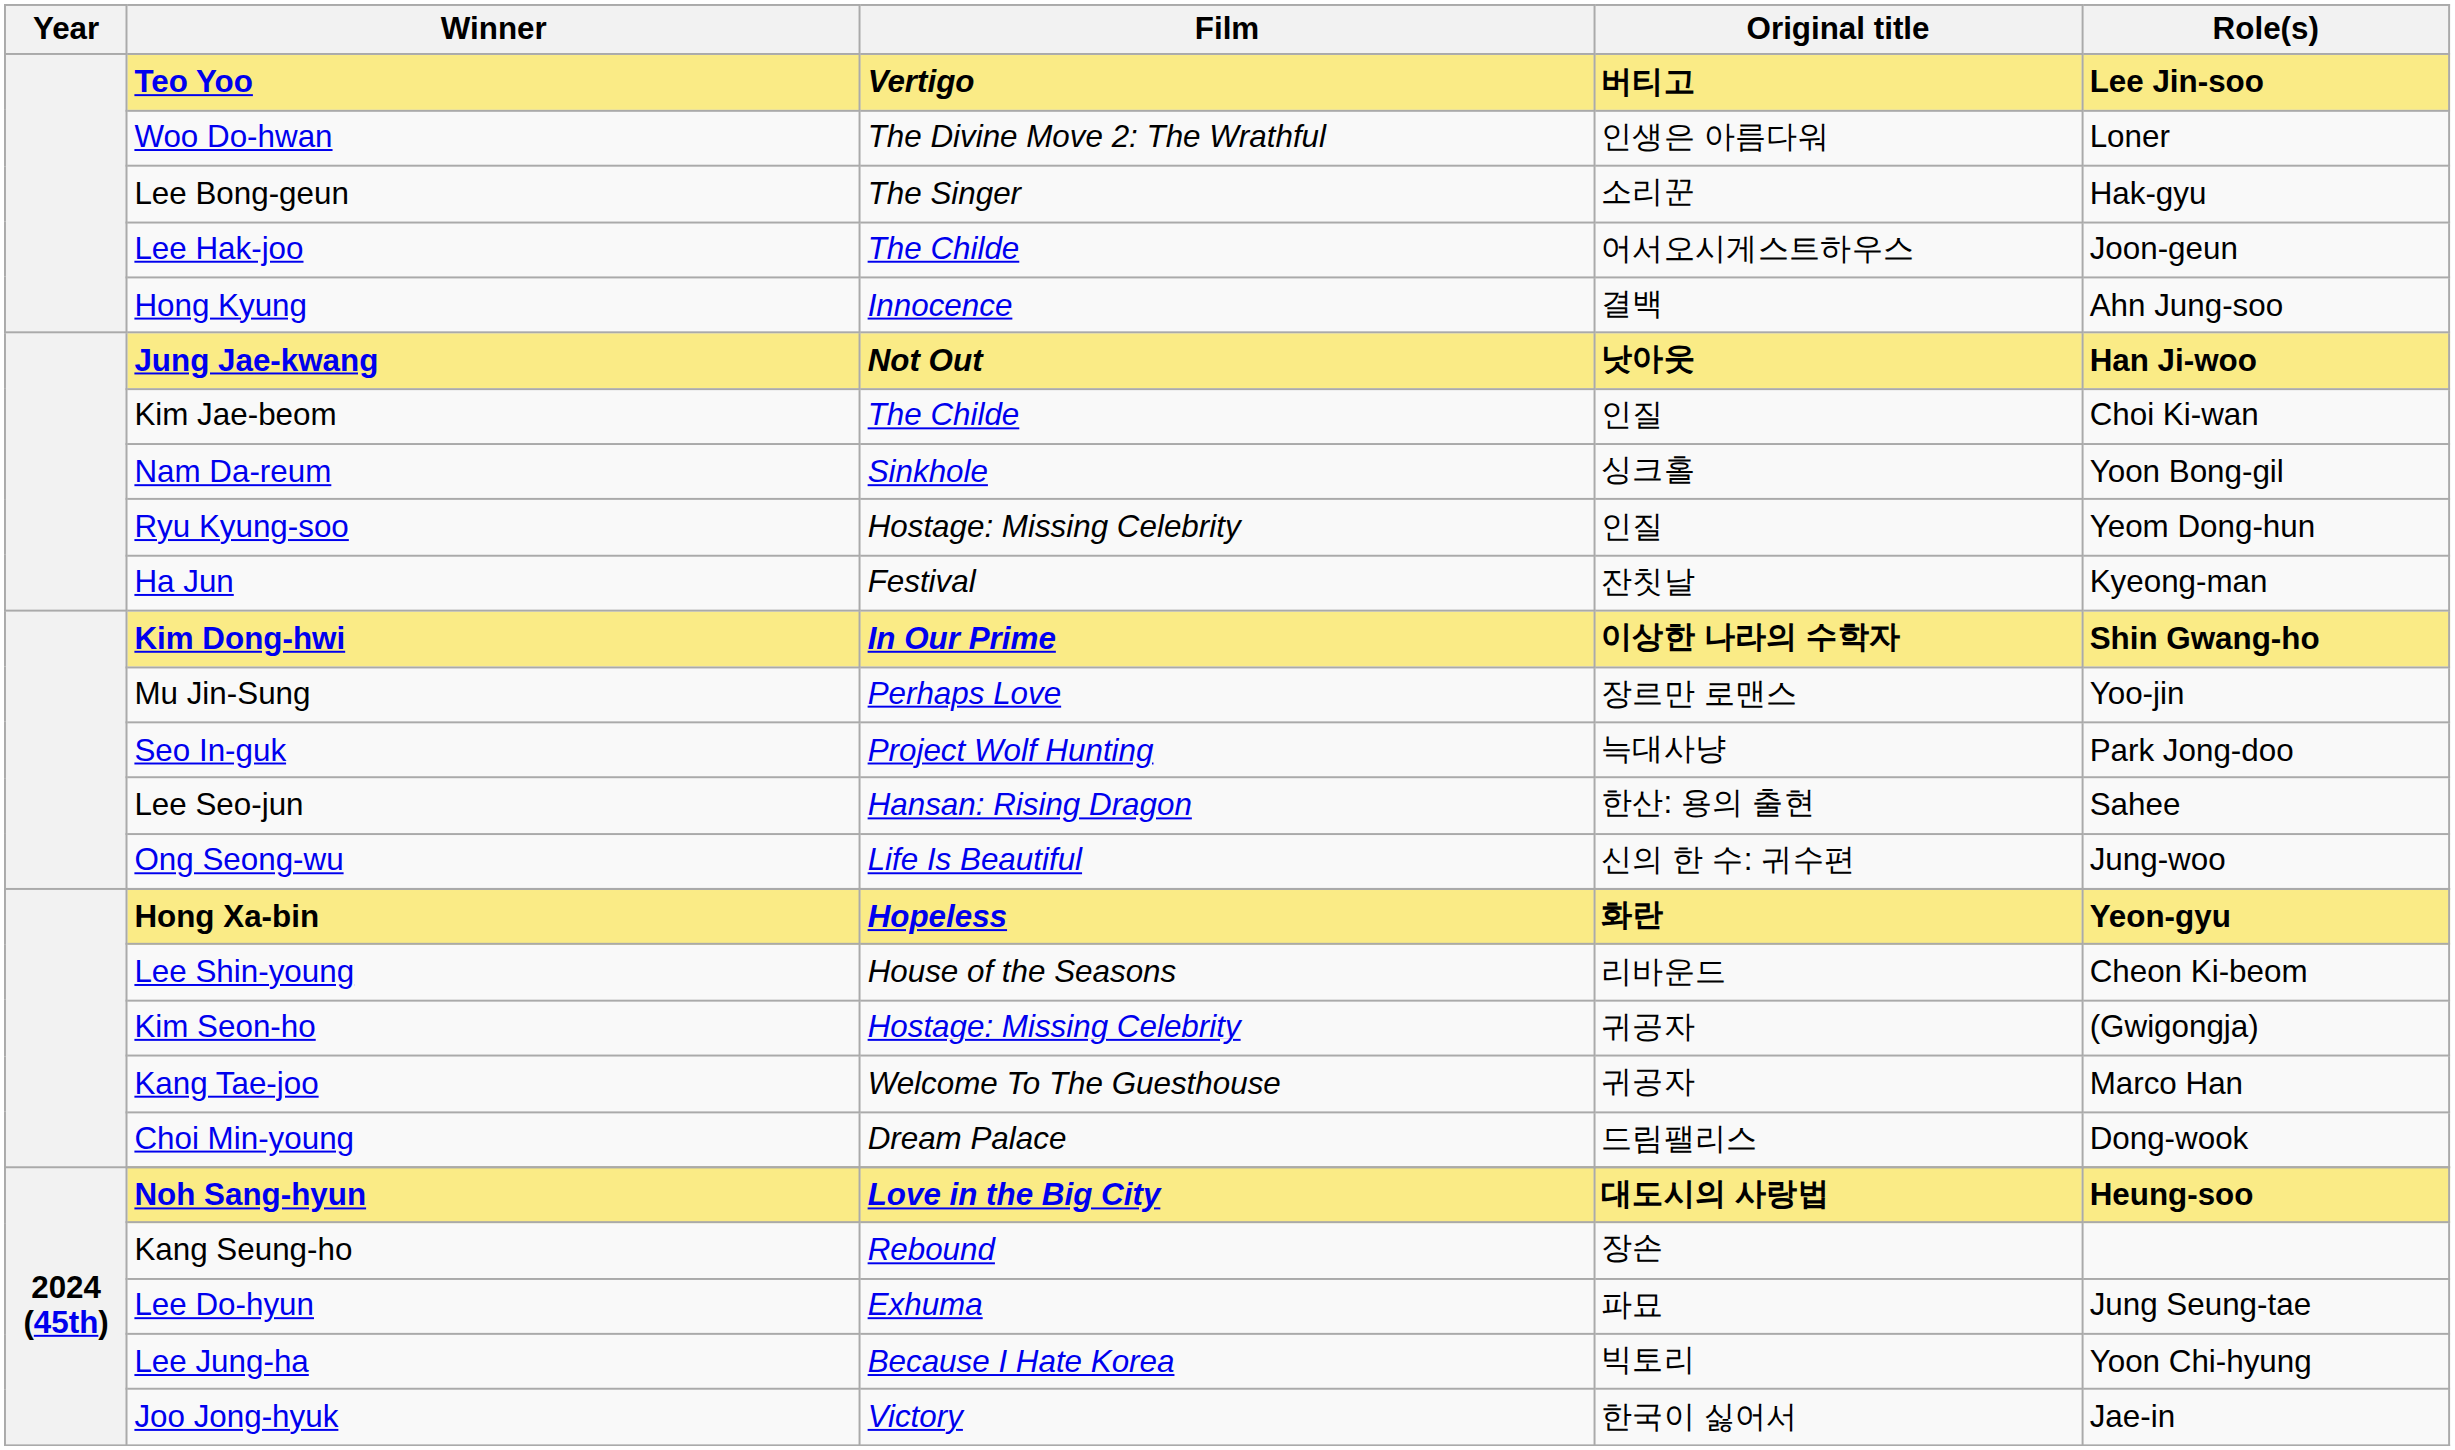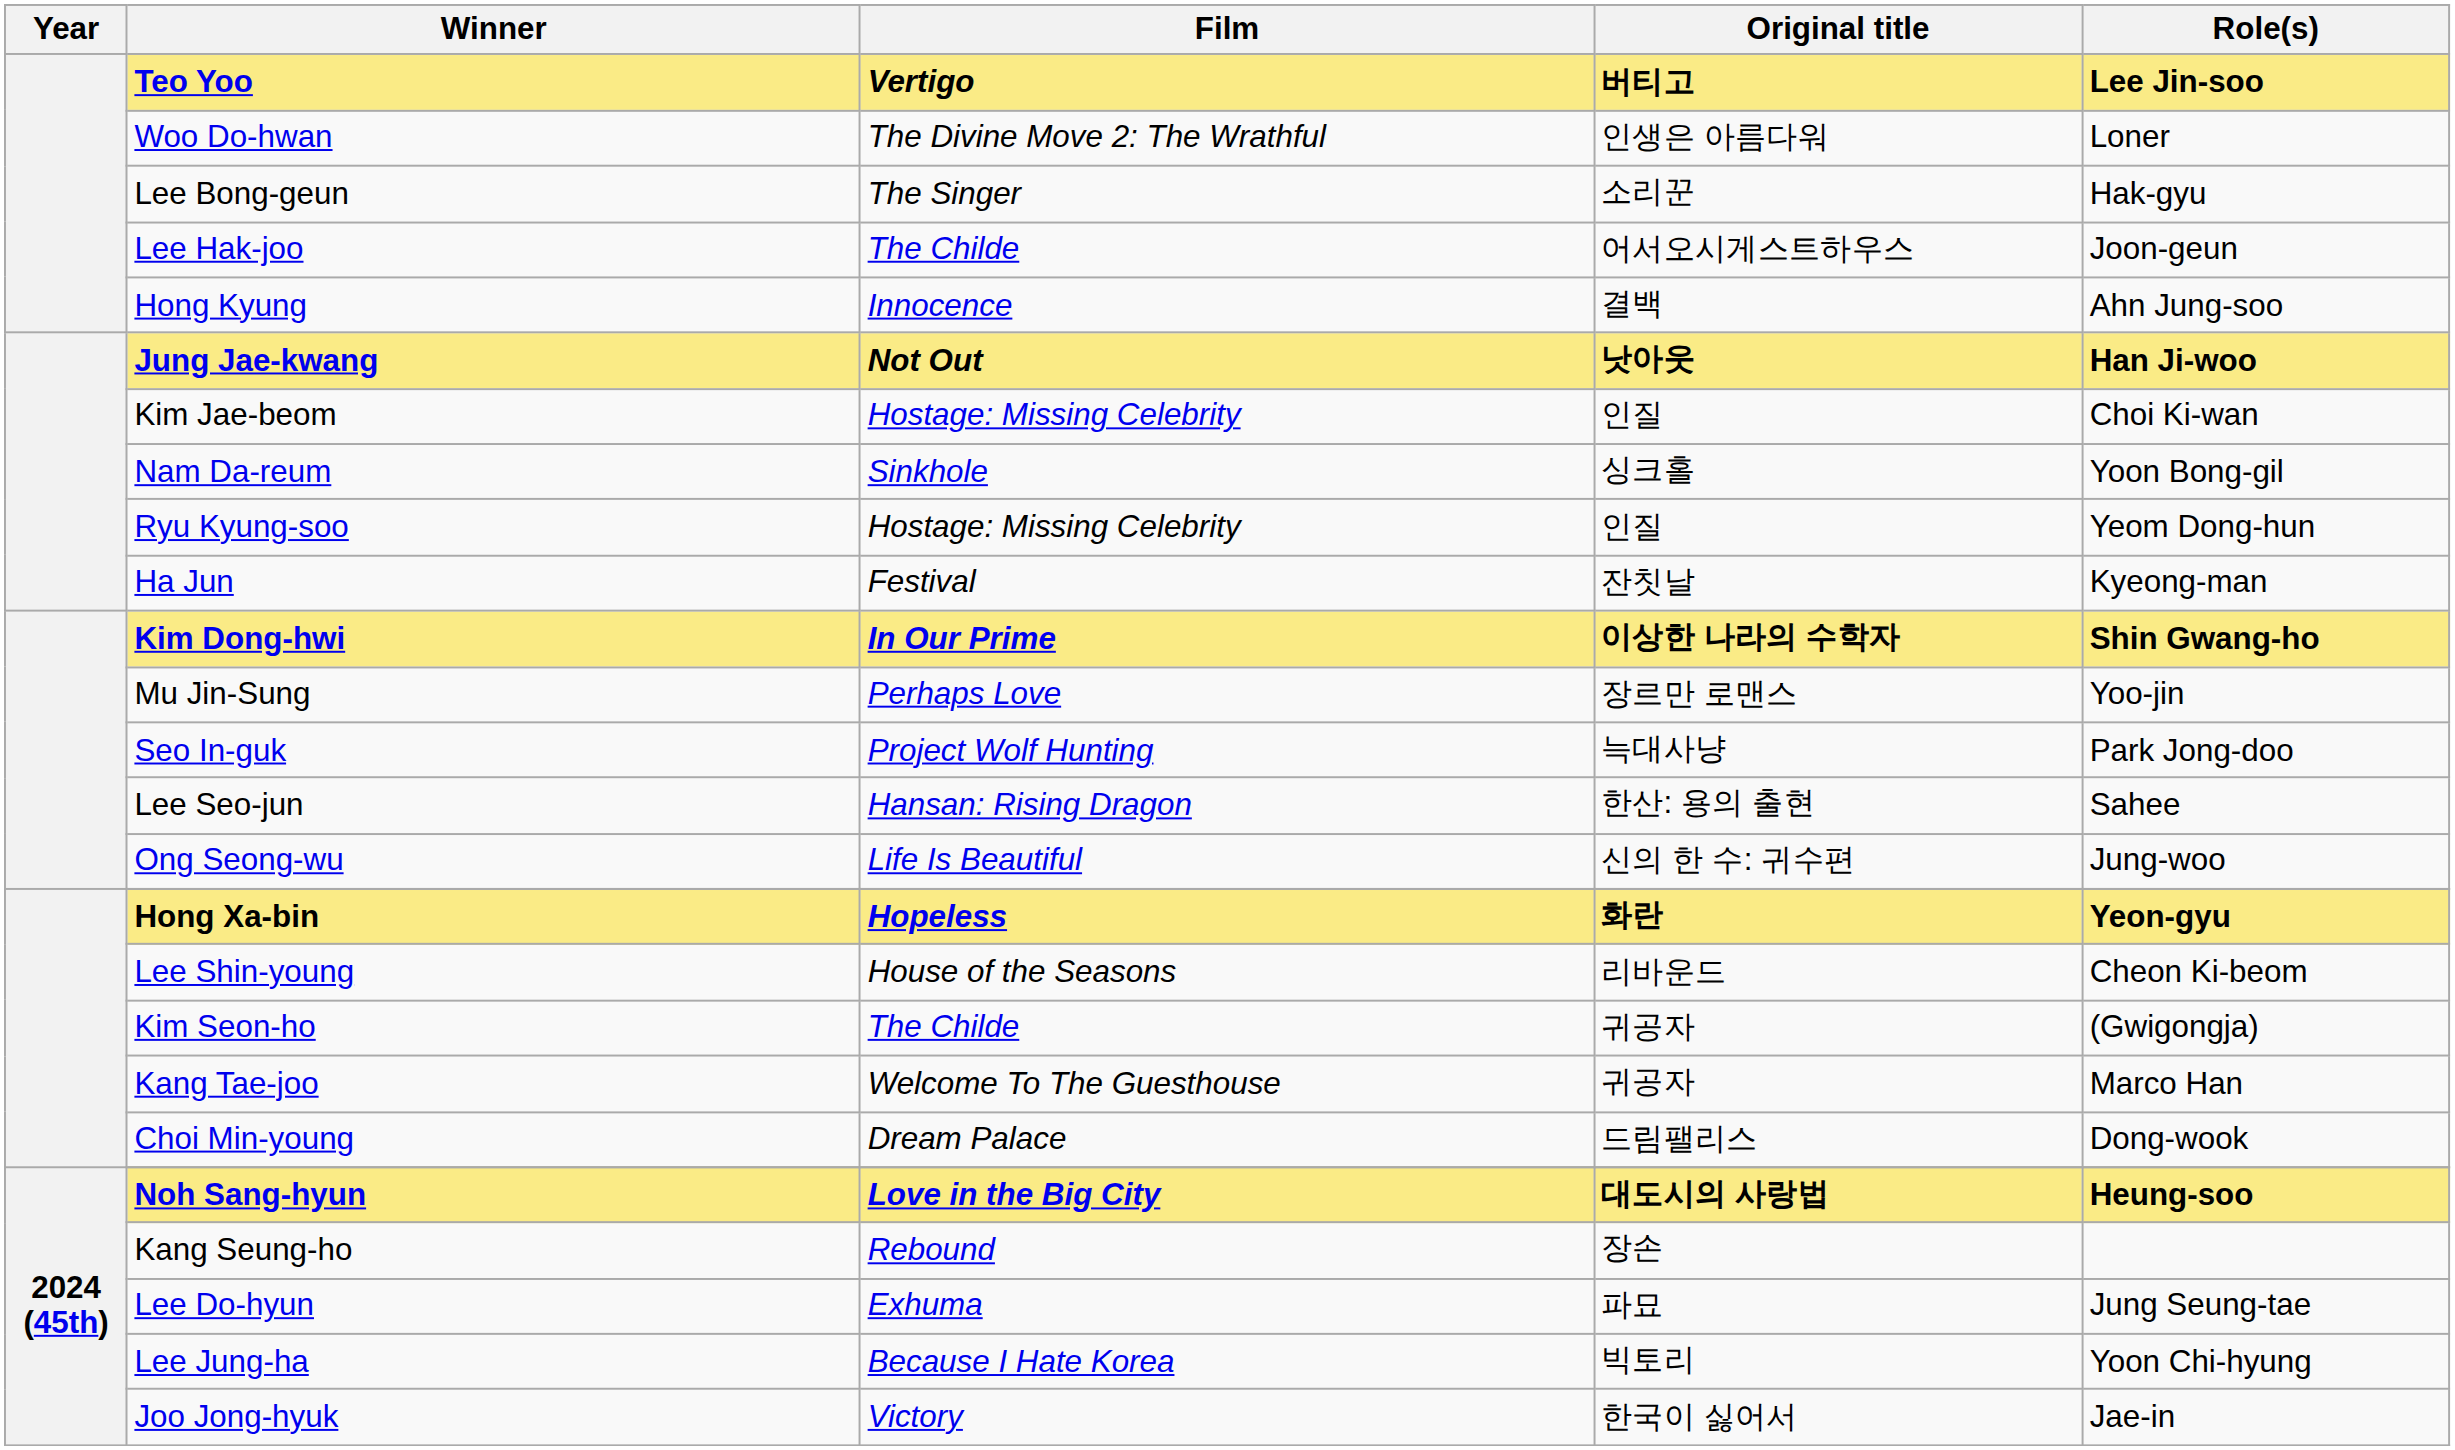 <table class="wikitable">
 <tr>
 <th style="width:5%;">Year</th>
 <th style="width:30%;">Winner</th>
 <th style="width:30%;">Film</th>
 <th style="width:20%;">Original title</th>
 <th style="width:20%;">Role(s)</th>
 </tr>
 <tr>
 <th rowspan="5"></th>
 <td style="background:#FAEB86;"><strong><a href='#'>Teo Yoo</a></strong></td>
 <td style="background:#FAEB86;"><strong><em>Vertigo</em></strong></td>
 <td style="background:#FAEB86;"><strong>버티고</strong></td>
 <td style="background:#FAEB86;"><strong>Lee Jin-soo</strong></td>
 </tr>
 <tr>
 <td><a href='#'>Woo Do-hwan</a></td>
 <td><em>The Divine Move 2: The Wrathful</em></td>
 <td>인생은 아름다워</td>
 <td>Loner</td>
 </tr>
 <tr>
 <td>Lee Bong-geun</td>
 <td><em>The Singer</em></td>
 <td>소리꾼</td>
 <td>Hak-gyu</td>
 </tr>
 <tr>
 <td><a href='#'>Lee Hak-joo</a></td>
 <td><em><a href='#'>The Childe</a></em></td>
 <td>어서오시게스트하우스</td>
 <td>Joon-geun</td>
 </tr>
 <tr>
 <td><a href='#'>Hong Kyung</a></td>
 <td><em><a href='#'>Innocence</a></em></td>
 <td>결백</td>
 <td>Ahn Jung-soo</td>
 </tr>
 <tr>
 <th rowspan="5"></th>
 <td style="background:#FAEB86;"><strong><a href='#'>Jung Jae-kwang</a></strong></td>
 <td style="background:#FAEB86;"><strong><em>Not Out</em></strong></td>
 <td style="background:#FAEB86;"><strong>낫아웃</strong></td>
 <td style="background:#FAEB86;"><strong>Han Ji-woo</strong></td>
 </tr>
 <tr>
 <td>Kim Jae-beom</td>
-<td><em><a href='#'>The Childe</a></em></td>
+<td><em><a href='#'>Hostage: Missing Celebrity</a></em></td>
 <td>인질</td>
 <td>Choi Ki-wan</td>
 </tr>
 <tr>
 <td><a href='#'>Nam Da-reum</a></td>
 <td><em><a href='#'>Sinkhole</a></em></td>
 <td>싱크홀</td>
 <td>Yoon Bong-gil</td>
 </tr>
 <tr>
 <td><a href='#'>Ryu Kyung-soo</a></td>
 <td><em>Hostage: Missing Celebrity</em></td>
 <td>인질</td>
 <td>Yeom Dong-hun</td>
 </tr>
 <tr>
 <td><a href='#'>Ha Jun</a></td>
 <td><em>Festival</em></td>
 <td>잔칫날</td>
 <td>Kyeong-man</td>
 </tr>
 <tr>
 <th rowspan="5"></th>
 <td style="background:#FAEB86;"><strong><a href='#'>Kim Dong-hwi</a></strong></td>
 <td style="background:#FAEB86;"><strong><em><a href='#'>In Our Prime</a></em></strong></td>
 <td style="background:#FAEB86;"><strong>이상한 나라의 수학자</strong></td>
 <td style="background:#FAEB86;"><strong>Shin Gwang-ho</strong></td>
 </tr>
 <tr>
 <td>Mu Jin-Sung</td>
 <td><em><a href='#'>Perhaps Love</a></em></td>
 <td>장르만 로맨스</td>
 <td>Yoo-jin</td>
 </tr>
 <tr>
 <td><a href='#'>Seo In-guk</a></td>
 <td><em><a href='#'>Project Wolf Hunting</a></em></td>
 <td>늑대사냥</td>
 <td>Park Jong-doo</td>
 </tr>
 <tr>
 <td>Lee Seo-jun</td>
 <td><em><a href='#'>Hansan: Rising Dragon</a></em></td>
 <td>한산: 용의 출현</td>
 <td>Sahee</td>
 </tr>
 <tr>
 <td><a href='#'>Ong Seong-wu</a></td>
 <td><em><a href='#'>Life Is Beautiful</a></em></td>
 <td>신의 한 수: 귀수편</td>
 <td>Jung-woo</td>
 </tr>
 <tr>
 <th rowspan="6"></th>
 </tr>
 <tr style="background:#FAEB86;">
 <td><strong>Hong Xa-bin</strong></td>
 <td><strong><em><a href='#'>Hopeless</a></em></strong></td>
 <td><strong>화란</strong></td>
 <td><strong>Yeon-gyu</strong></td>
 </tr>
 <tr>
 <td><a href='#'>Lee Shin-young</a></td>
 <td><em>House of the Seasons</em></td>
 <td>리바운드</td>
 <td>Cheon Ki-beom</td>
 </tr>
 <tr>
 <td><a href='#'>Kim Seon-ho</a></td>
-<td><em><a href='#'>Hostage: Missing Celebrity</a></em></td>
+<td><em><a href='#'>The Childe</a></em></td>
 <td>귀공자</td>
 <td>(Gwigongja)</td>
 </tr>
 <tr>
 <td><a href='#'>Kang Tae-joo</a></td>
 <td><em>Welcome To The Guesthouse</em></td>
 <td>귀공자</td>
 <td>Marco Han</td>
 </tr>
 <tr>
 <td><a href='#'>Choi Min-young</a></td>
 <td><em>Dream Palace</em></td>
 <td>드림팰리스</td>
 <td>Dong-wook</td>
 </tr>
 <tr>
 <th rowspan="6">2024 (<a href='#'>45th</a>)</th>
 </tr>
 <tr style="background:#FAEB86;">
 <td><strong><a href='#'>Noh Sang-hyun</a></strong> </td>
 <td><strong><em><a href='#'>Love in the Big City</a></em></strong></td>
 <td><strong>대도시의 사랑법</strong></td>
 <td><strong>Heung-soo</strong></td>
 </tr>
 <tr>
 <td>Kang Seung-ho</td>
 <td><em><a href='#'>Rebound</a></em></td>
 <td>장손</td>
 <td></td>
 </tr>
 <tr>
 <td><a href='#'>Lee Do-hyun</a></td>
 <td><em><a href='#'>Exhuma</a></em></td>
 <td>파묘</td>
 <td>Jung Seung-tae</td>
 </tr>
 <tr>
 <td><a href='#'>Lee Jung-ha</a></td>
 <td><em><a href='#'>Because I Hate Korea</a></em></td>
 <td>빅토리</td>
 <td>Yoon Chi-hyung</td>
 </tr>
 <tr>
 <td><a href='#'>Joo Jong-hyuk</a></td>
 <td><em><a href='#'>Victory</a></em></td>
 <td>한국이 싫어서</td>
 <td>Jae-in</td>
 </tr>
 <tr>
 </tr>
 </table>
